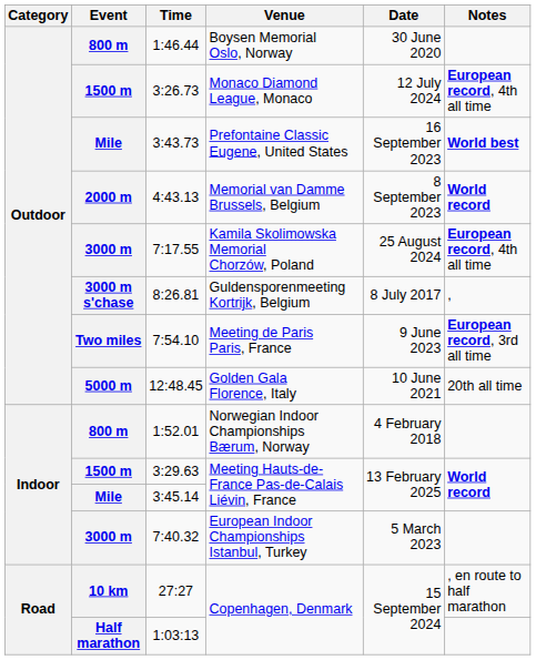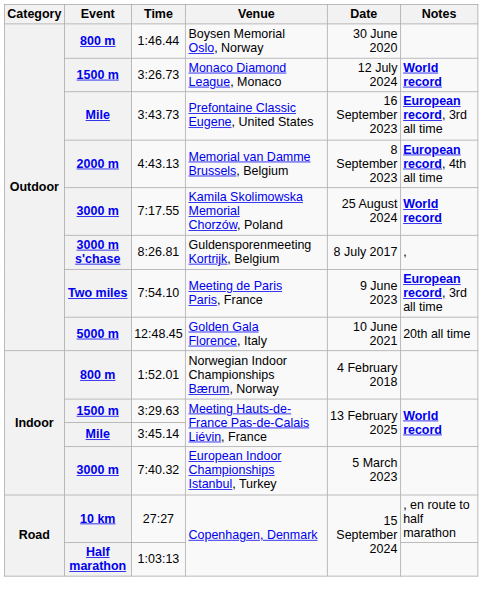 <table class="wikitable">
 <tr>
 <th scope="col">Category</th>
 <th scope="col">Event</th>
 <th scope="col">Time</th>
 <th scope="col">Venue</th>
 <th scope="col">Date</th>
 <th scope="col">Notes</th>
 </tr>
 <tr>
 <th rowspan="8" scope="rowgroup">Outdoor</th>
 <th scope="row"><a href='#'>800 m</a></th>
 <td align="center">1:46.44</td>
 <td>Boysen Memorial<br><a href='#'>Oslo</a>, Norway</td>
 <td align="right">30 June 2020</td>
 <td></td>
 </tr>
 <tr>
 <th scope="row"><a href='#'>1500 m</a></th>
 <td align="center">3:26.73</td>
 <td><a href='#'>Monaco Diamond League</a>, Monaco</td>
 <td align="right">12 July 2024</td>
-<td><strong><a href='#'>European record</a></strong>, 4th all time</td>
+<td><strong><a href='#'>World record</a></strong></td>
 </tr>
 <tr>
 <th scope="row"><a href='#'>Mile</a></th>
 <td align="center">3:43.73</td>
 <td><a href='#'>Prefontaine Classic</a><br><a href='#'>Eugene</a>, United States</td>
 <td align="right">16 September 2023</td>
-<td><strong><a href='#'>World best</a></strong></td>
+<td><strong><a href='#'>European record</a></strong>, 3rd all time</td>
 </tr>
 <tr>
 <th scope="row"><a href='#'>2000 m</a></th>
 <td align="center">4:43.13</td>
 <td><a href='#'>Memorial van Damme</a><br><a href='#'>Brussels</a>, Belgium</td>
 <td align="right">8 September 2023</td>
-<td><strong><a href='#'>World record</a></strong></td>
+<td><strong><a href='#'>European record</a></strong>, 4th all time</td>
 </tr>
 <tr>
 <th scope="row"><a href='#'>3000 m</a></th>
 <td align="center">7:17.55</td>
 <td><a href='#'>Kamila Skolimowska Memorial</a><br><a href='#'>Chorzów</a>, Poland</td>
 <td align="right">25 August 2024</td>
-<td><strong><a href='#'>European record</a></strong>, 4th all time</td>
+<td><a href='#'><strong>World record</strong></a></td>
 </tr>
 <tr>
 <th scope="row"><a href='#'>3000 m s'chase</a></th>
 <td align="center">8:26.81</td>
 <td>Guldensporenmeeting<br><a href='#'>Kortrijk</a>, Belgium</td>
 <td align="right">8 July 2017</td>
 <td><strong></strong>, <strong></strong></td>
 </tr>
 <tr>
 <th scope="row"><a href='#'>Two miles</a></th>
 <td align="center">7:54.10</td>
 <td><a href='#'>Meeting de Paris</a><br><a href='#'>Paris</a>, France</td>
 <td align="right">9 June 2023</td>
 <td><strong><a href='#'>European record</a></strong>, 3rd all time</td>
 </tr>
 <tr>
 <th scope="row"><a href='#'>5000 m</a></th>
 <td align="center">12:48.45</td>
 <td><a href='#'>Golden Gala</a><br><a href='#'>Florence</a>, Italy</td>
 <td align="right">10 June 2021</td>
 <td>20th all time</td>
 </tr>
 <tr>
 <th rowspan="4" scope="rowgroup">Indoor</th>
 <th scope="row"><a href='#'>800 m</a></th>
 <td align="center">1:52.01</td>
 <td>Norwegian Indoor Championships<br><a href='#'>Bærum</a>, Norway</td>
 <td align="right">4 February 2018</td>
 <td></td>
 </tr>
 <tr>
 <th scope="row"><a href='#'>1500 m</a></th>
 <td align="center">3:29.63</td>
 <td rowspan="2"><a href='#'>Meeting Hauts-de-France Pas-de-Calais</a><br><a href='#'>Liévin</a>, France</td>
 <td rowspan="2" align="right">13 February 2025</td>
 <td rowspan="2"><strong><a href='#'>World record</a></strong></td>
 </tr>
 <tr>
 <th scope="row"><a href='#'>Mile</a></th>
 <td align="center">3:45.14</td>
 </tr>
 <tr>
 <th scope="row"><a href='#'>3000 m</a></th>
 <td align="center">7:40.32</td>
 <td><a href='#'>European Indoor Championships</a><br><a href='#'>Istanbul</a>, Turkey</td>
 <td align="right">5 March 2023</td>
 <td><strong></strong></td>
 </tr>
 <tr>
 <th rowspan="2" scope="rowgroup">Road</th>
 <th scope="row"><a href='#'>10 km</a></th>
 <td align="center">27:27</td>
 <td rowspan="2"><a href='#'>Copenhagen, Denmark</a></td>
 <td rowspan="2" align="right">15 September 2024</td>
 <td><strong></strong>, en route to half marathon</td>
 </tr>
 <tr>
 <th scope="row"><a href='#'>Half marathon</a></th>
 <td align="center">1:03:13</td>
 <td></td>
 </tr>
 </table>
